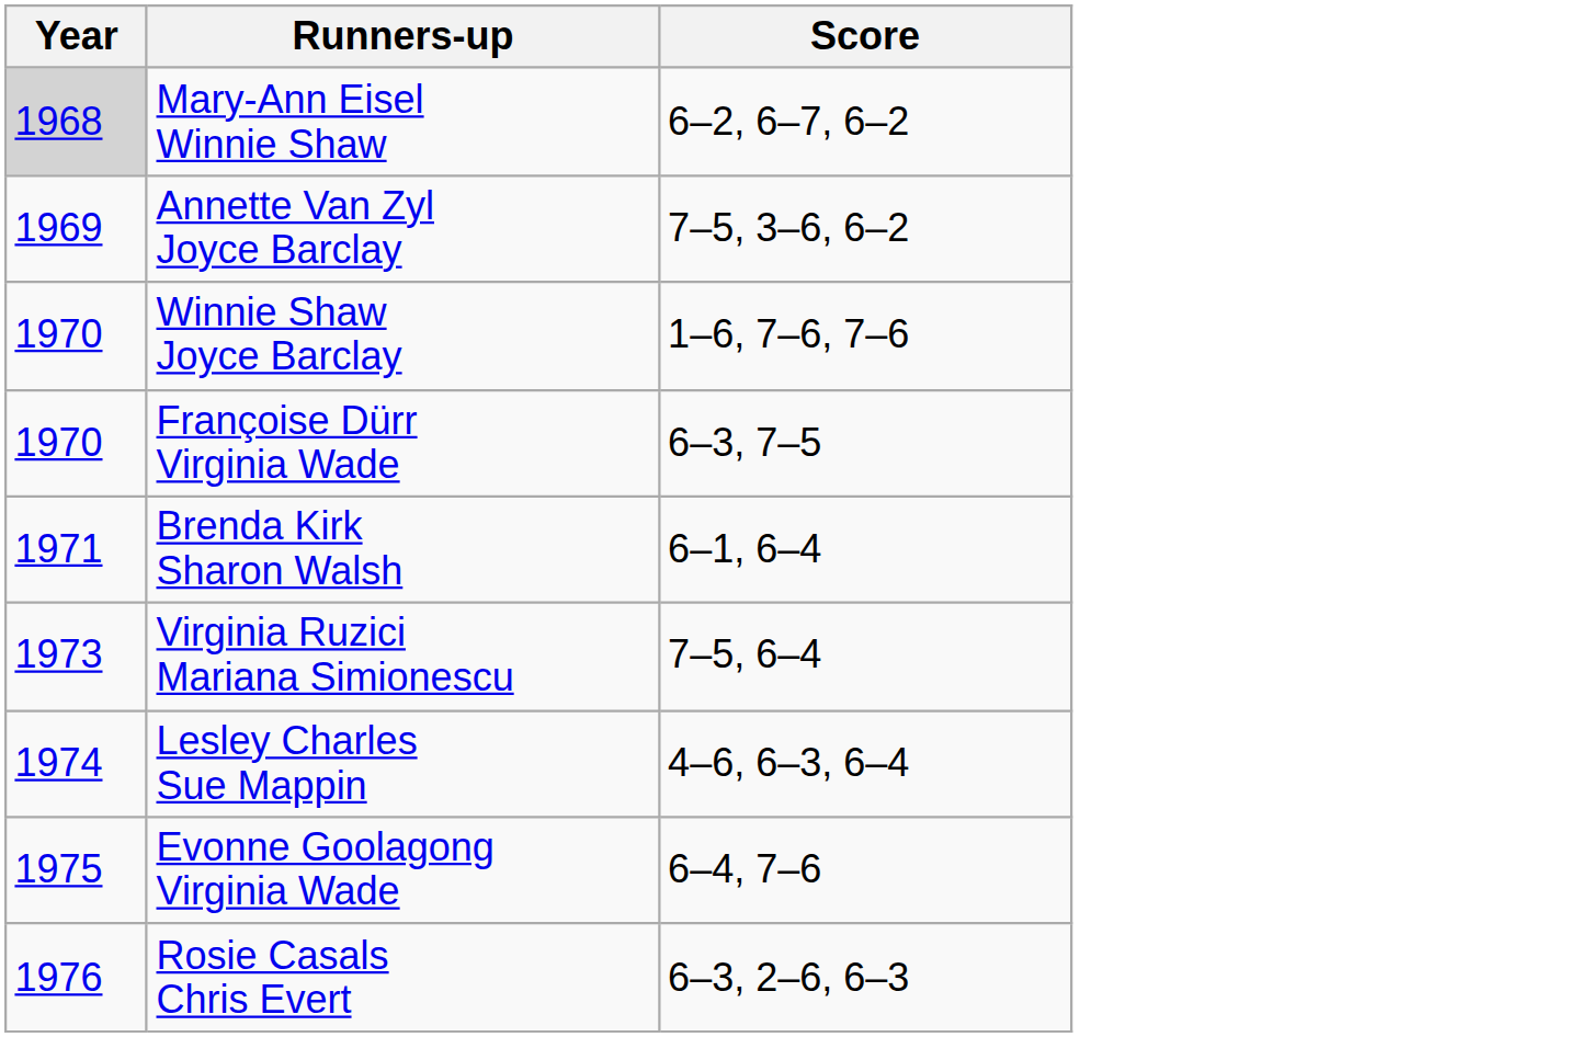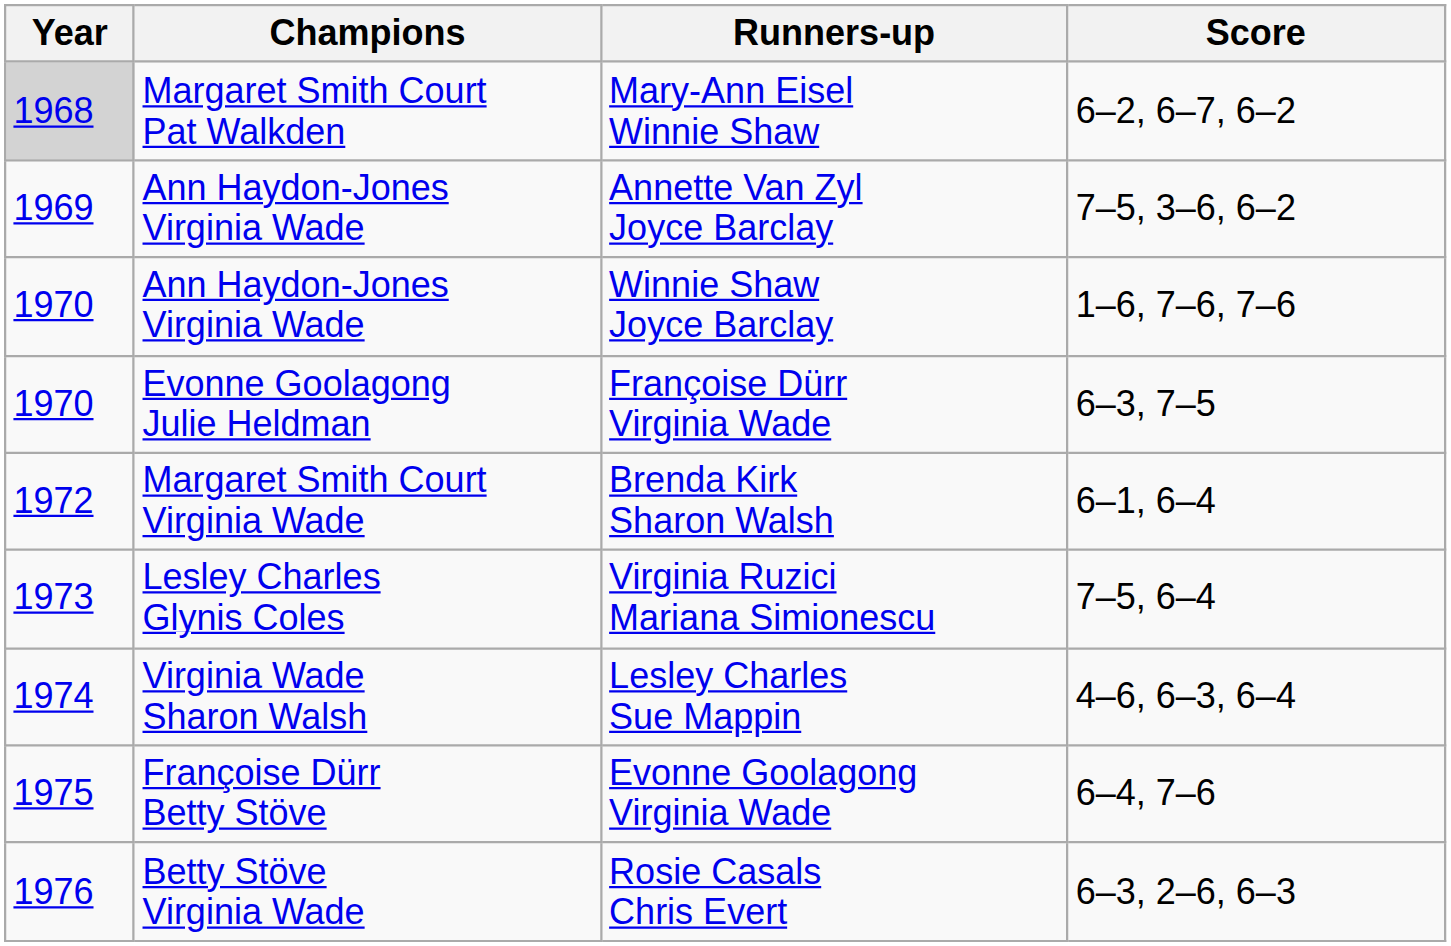 <table class="wikitable">
 <tr>
 <th style="width:50px">Year</th>
+<th style="width:200px">Champions</th>
 <th style="width:200px">Runners-up</th>
 <th style="width:160px">Score</th>
 </tr>
 <tr>
 <td style="background: lightgrey;"><a href='#'>1968</a></td>
+<td>   <a href='#'>Margaret Smith Court</a>  <br>   <a href='#'>Pat Walkden</a></td>
 <td> <a href='#'>Mary-Ann Eisel</a> <br>  <a href='#'>Winnie Shaw</a></td>
 <td>6–2, 6–7, 6–2</td>
 </tr>
 <tr>
 <td><a href='#'>1969</a></td>
+<td>  <a href='#'>Ann Haydon-Jones</a>   <br>   <a href='#'>Virginia Wade</a></td>
 <td>  <a href='#'>Annette Van Zyl</a> <br>  <a href='#'>Joyce Barclay</a></td>
 <td>7–5, 3–6, 6–2</td>
 </tr>
 <tr>
 <td><a href='#'>1970</a></td>
+<td>  <a href='#'>Ann Haydon-Jones</a>   <br>   <a href='#'>Virginia Wade</a></td>
 <td>  <a href='#'>Winnie Shaw</a> <br>  <a href='#'>Joyce Barclay</a></td>
 <td>1–6, 7–6, 7–6</td>
 </tr>
 <tr>
 <td><a href='#'>1970</a></td>
+<td>  <a href='#'>Evonne Goolagong</a>   <br>   <a href='#'>Julie Heldman</a></td>
 <td> <a href='#'>Françoise Dürr</a> <br>  <a href='#'>Virginia Wade</a></td>
 <td>6–3, 7–5</td>
 </tr>
 <tr>
-<td><a href='#'>1971</a></td>
+<td><a href='#'>1972</a></td>
+<td>  <a href='#'>Margaret Smith Court</a>  <br>   <a href='#'>Virginia Wade</a></td>
 <td> <a href='#'>Brenda Kirk</a> <br>  <a href='#'>Sharon Walsh</a></td>
 <td>6–1, 6–4</td>
 </tr>
 <tr>
 <td><a href='#'>1973</a></td>
+<td>  <a href='#'>Lesley Charles</a>  <br>   <a href='#'>Glynis Coles</a></td>
 <td> <a href='#'>Virginia Ruzici</a> <br>  <a href='#'>Mariana Simionescu</a></td>
 <td>7–5, 6–4</td>
 </tr>
 <tr>
 <td><a href='#'>1974</a></td>
+<td>  <a href='#'>Virginia Wade</a>  <br>  <a href='#'>Sharon Walsh</a></td>
 <td> <a href='#'>Lesley Charles</a> <br>  <a href='#'>Sue Mappin</a></td>
 <td>4–6, 6–3, 6–4</td>
 </tr>
 <tr>
 <td><a href='#'>1975</a></td>
+<td> <a href='#'>Françoise Dürr</a>  <br>   <a href='#'>Betty Stöve</a></td>
 <td> <a href='#'>Evonne Goolagong</a> <br>  <a href='#'>Virginia Wade</a></td>
 <td>6–4, 7–6</td>
 </tr>
 <tr>
 <td><a href='#'>1976</a></td>
+<td>  <a href='#'>Betty Stöve</a>  <br>   <a href='#'>Virginia Wade</a></td>
 <td> <a href='#'>Rosie Casals</a> <br>  <a href='#'>Chris Evert</a></td>
 <td>6–3, 2–6, 6–3</td>
 </tr>
 </table>
